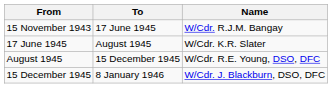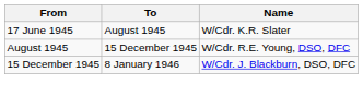 <table class="wikitable">
 <tr>
 <th>From</th>
 <th>To</th>
 <th>Name</th>
-</tr>
-<tr>
-<td>15 November 1943</td>
-<td>17 June 1945</td>
-<td><a href='#'>W/Cdr.</a> R.J.M. Bangay</td>
 </tr>
 <tr>
 <td>17 June 1945</td>
 <td>August 1945</td>
 <td>W/Cdr. K.R. Slater</td>
 </tr>
 <tr>
 <td>August 1945</td>
 <td>15 December 1945</td>
 <td>W/Cdr. R.E. Young, <a href='#'>DSO</a>, <a href='#'>DFC</a></td>
 </tr>
 <tr>
 <td>15 December 1945</td>
 <td>8 January 1946</td>
 <td><a href='#'>W/Cdr. J. Blackburn</a>, DSO, DFC</td>
 </tr>
 </table>
